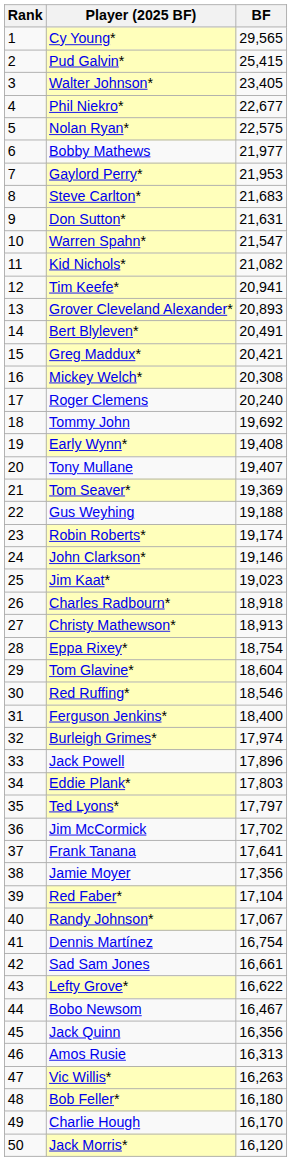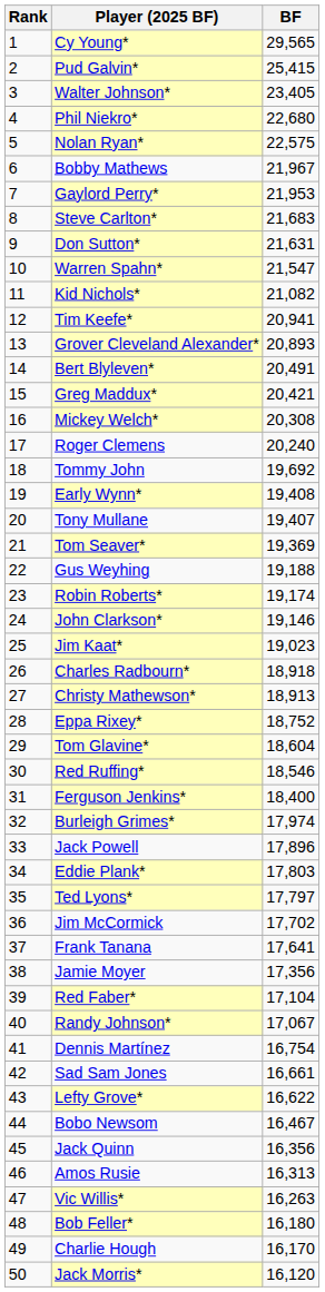 <table class="wikitable" style="float:left;">
 <tr>
 <th>Rank</th>
 <th>Player (2025 BF)</th>
 <th>BF</th>
 </tr>
 <tr>
 <td>1</td>
 <td style="background:#ffffbb;"><a href='#'>Cy Young</a>*</td>
 <td>29,565</td>
 </tr>
 <tr>
 <td>2</td>
 <td style="background:#ffffbb;"><a href='#'>Pud Galvin</a>*</td>
 <td>25,415</td>
 </tr>
 <tr>
 <td>3</td>
 <td style="background:#ffffbb;"><a href='#'>Walter Johnson</a>*</td>
 <td>23,405</td>
 </tr>
 <tr>
 <td>4</td>
 <td style="background:#ffffbb;"><a href='#'>Phil Niekro</a>*</td>
-<td>22,677</td>
+<td>22,680</td>
 </tr>
 <tr>
 <td>5</td>
 <td style="background:#ffffbb;"><a href='#'>Nolan Ryan</a>*</td>
 <td>22,575</td>
 </tr>
 <tr>
 <td>6</td>
 <td><a href='#'>Bobby Mathews</a></td>
-<td>21,977</td>
+<td>21,967</td>
 </tr>
 <tr>
 <td>7</td>
 <td style="background:#ffffbb;"><a href='#'>Gaylord Perry</a>*</td>
 <td>21,953</td>
 </tr>
 <tr>
 <td>8</td>
 <td style="background:#ffffbb;"><a href='#'>Steve Carlton</a>*</td>
 <td>21,683</td>
 </tr>
 <tr>
 <td>9</td>
 <td style="background:#ffffbb;"><a href='#'>Don Sutton</a>*</td>
 <td>21,631</td>
 </tr>
 <tr>
 <td>10</td>
 <td style="background:#ffffbb;"><a href='#'>Warren Spahn</a>*</td>
 <td>21,547</td>
 </tr>
 <tr>
 <td>11</td>
 <td style="background:#ffffbb;"><a href='#'>Kid Nichols</a>*</td>
 <td>21,082</td>
 </tr>
 <tr>
 <td>12</td>
 <td style="background:#ffffbb;"><a href='#'>Tim Keefe</a>*</td>
 <td>20,941</td>
 </tr>
 <tr>
 <td>13</td>
 <td style="background:#ffffbb;"><a href='#'>Grover Cleveland Alexander</a>*</td>
 <td>20,893</td>
 </tr>
 <tr>
 <td>14</td>
 <td style="background:#ffffbb;"><a href='#'>Bert Blyleven</a>*</td>
 <td>20,491</td>
 </tr>
 <tr>
 <td>15</td>
 <td style="background:#ffffbb;"><a href='#'>Greg Maddux</a>*</td>
 <td>20,421</td>
 </tr>
 <tr>
 <td>16</td>
 <td style="background:#ffffbb;"><a href='#'>Mickey Welch</a>*</td>
 <td>20,308</td>
 </tr>
 <tr>
 <td>17</td>
 <td><a href='#'>Roger Clemens</a></td>
 <td>20,240</td>
 </tr>
 <tr>
 <td>18</td>
 <td><a href='#'>Tommy John</a></td>
 <td>19,692</td>
 </tr>
 <tr>
 <td>19</td>
 <td style="background:#ffffbb;"><a href='#'>Early Wynn</a>*</td>
 <td>19,408</td>
 </tr>
 <tr>
 <td>20</td>
 <td><a href='#'>Tony Mullane</a></td>
 <td>19,407</td>
 </tr>
 <tr>
 <td>21</td>
 <td style="background:#ffffbb;"><a href='#'>Tom Seaver</a>*</td>
 <td>19,369</td>
 </tr>
 <tr>
 <td>22</td>
 <td><a href='#'>Gus Weyhing</a></td>
 <td>19,188</td>
 </tr>
 <tr>
 <td>23</td>
 <td style="background:#ffffbb;"><a href='#'>Robin Roberts</a>*</td>
 <td>19,174</td>
 </tr>
 <tr>
 <td>24</td>
 <td style="background:#ffffbb;"><a href='#'>John Clarkson</a>*</td>
 <td>19,146</td>
 </tr>
 <tr>
 <td>25</td>
 <td style="background:#ffffbb;"><a href='#'>Jim Kaat</a>*</td>
 <td>19,023</td>
 </tr>
 <tr>
 <td>26</td>
 <td style="background:#ffffbb;"><a href='#'>Charles Radbourn</a>*</td>
 <td>18,918</td>
 </tr>
 <tr>
 <td>27</td>
 <td style="background:#ffffbb;"><a href='#'>Christy Mathewson</a>*</td>
 <td>18,913</td>
 </tr>
 <tr>
 <td>28</td>
 <td style="background:#ffffbb;"><a href='#'>Eppa Rixey</a>*</td>
-<td>18,754</td>
+<td>18,752</td>
 </tr>
 <tr>
 <td>29</td>
 <td style="background:#ffffbb;"><a href='#'>Tom Glavine</a>*</td>
 <td>18,604</td>
 </tr>
 <tr>
 <td>30</td>
 <td style="background:#ffffbb;"><a href='#'>Red Ruffing</a>*</td>
 <td>18,546</td>
 </tr>
 <tr>
 <td>31</td>
 <td style="background:#ffffbb;"><a href='#'>Ferguson Jenkins</a>*</td>
 <td>18,400</td>
 </tr>
 <tr>
 <td>32</td>
 <td style="background:#ffffbb;"><a href='#'>Burleigh Grimes</a>*</td>
 <td>17,974</td>
 </tr>
 <tr>
 <td>33</td>
 <td><a href='#'>Jack Powell</a></td>
 <td>17,896</td>
 </tr>
 <tr>
 <td>34</td>
 <td style="background:#ffffbb;"><a href='#'>Eddie Plank</a>*</td>
 <td>17,803</td>
 </tr>
 <tr>
 <td>35</td>
 <td style="background:#ffffbb;"><a href='#'>Ted Lyons</a>*</td>
 <td>17,797</td>
 </tr>
 <tr>
 <td>36</td>
 <td><a href='#'>Jim McCormick</a></td>
 <td>17,702</td>
 </tr>
 <tr>
 <td>37</td>
 <td><a href='#'>Frank Tanana</a></td>
 <td>17,641</td>
 </tr>
 <tr>
 <td>38</td>
 <td><a href='#'>Jamie Moyer</a></td>
 <td>17,356</td>
 </tr>
 <tr>
 <td>39</td>
 <td style="background:#ffffbb;"><a href='#'>Red Faber</a>*</td>
 <td>17,104</td>
 </tr>
 <tr>
 <td>40</td>
 <td style="background:#ffffbb;"><a href='#'>Randy Johnson</a>*</td>
 <td>17,067</td>
 </tr>
 <tr>
 <td>41</td>
 <td><a href='#'>Dennis Martínez</a></td>
 <td>16,754</td>
 </tr>
 <tr>
 <td>42</td>
 <td><a href='#'>Sad Sam Jones</a></td>
 <td>16,661</td>
 </tr>
 <tr>
 <td>43</td>
 <td style="background:#ffffbb;"><a href='#'>Lefty Grove</a>*</td>
 <td>16,622</td>
 </tr>
 <tr>
 <td>44</td>
 <td><a href='#'>Bobo Newsom</a></td>
 <td>16,467</td>
 </tr>
 <tr>
 <td>45</td>
 <td><a href='#'>Jack Quinn</a></td>
 <td>16,356</td>
 </tr>
 <tr>
 <td>46</td>
 <td><a href='#'>Amos Rusie</a></td>
 <td>16,313</td>
 </tr>
 <tr>
 <td>47</td>
 <td style="background:#ffffbb;"><a href='#'>Vic Willis</a>*</td>
 <td>16,263</td>
 </tr>
 <tr>
 <td>48</td>
 <td style="background:#ffffbb;"><a href='#'>Bob Feller</a>*</td>
 <td>16,180</td>
 </tr>
 <tr>
 <td>49</td>
 <td><a href='#'>Charlie Hough</a></td>
 <td>16,170</td>
 </tr>
 <tr>
 <td>50</td>
 <td style="background:#ffffbb;"><a href='#'>Jack Morris</a>*</td>
 <td>16,120</td>
 </tr>
 </table>
